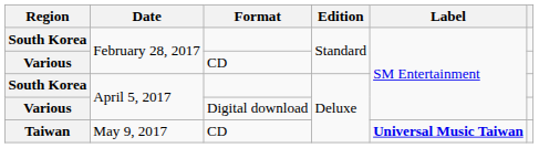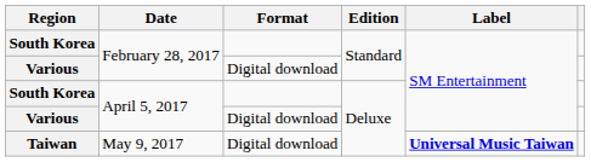 <table class = "wikitable plainrowheaders">
 <tr>
 <th>Region</th>
 <th>Date</th>
 <th>Format</th>
 <th>Edition</th>
 <th>Label</th>
 <th></th>
 </tr>
 <tr>
 <th scope="row">South Korea</th>
 <td rowspan="2">February 28, 2017</td>
 <td></td>
 <td rowspan="2">Standard</td>
 <td rowspan="4"><a href='#'>SM Entertainment</a></td>
 <td align=center></td>
 </tr>
 <tr>
 <th scope="row">Various</th>
-<td>CD</td>
+<td>Digital download</td>
 <td align=center></td>
 </tr>
 <tr>
 <th scope="row">South Korea</th>
 <td rowspan="2">April 5, 2017</td>
 <td></td>
 <td rowspan="3">Deluxe</td>
 <td align="center"></td>
 </tr>
 <tr>
 <th scope="row">Various</th>
 <td>Digital download</td>
 <td align="center"></td>
 </tr>
 <tr>
 <th scope="row">Taiwan</th>
 <td>May 9, 2017</td>
-<td>CD</td>
+<td>Digital download</td>
 <td><strong><a href='#'>Universal Music Taiwan</a></strong></td>
 <td align="center"></td>
 </tr>
 </table>
